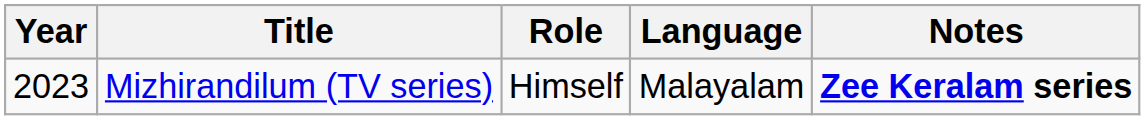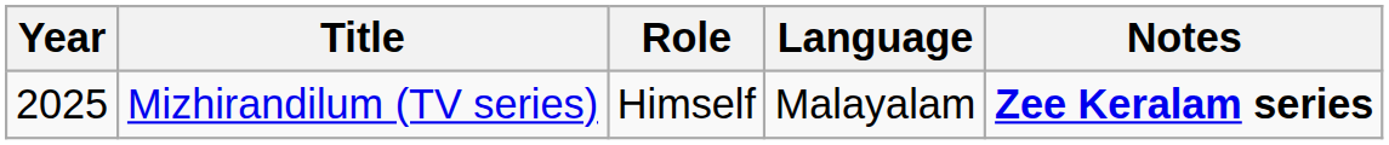 <table class="wikitable sortable">
 <tr>
 <th>Year</th>
 <th>Title</th>
 <th>Role</th>
 <th>Language</th>
 <th class="unsortable">Notes</th>
 </tr>
 <tr>
-<td>2023</td>
+<td>2025</td>
 <td><a href='#'>Mizhirandilum (TV series)</a></td>
 <td>Himself</td>
 <td>Malayalam</td>
 <td><strong><a href='#'>Zee Keralam</a> series</strong></td>
 </tr>
 </table>
